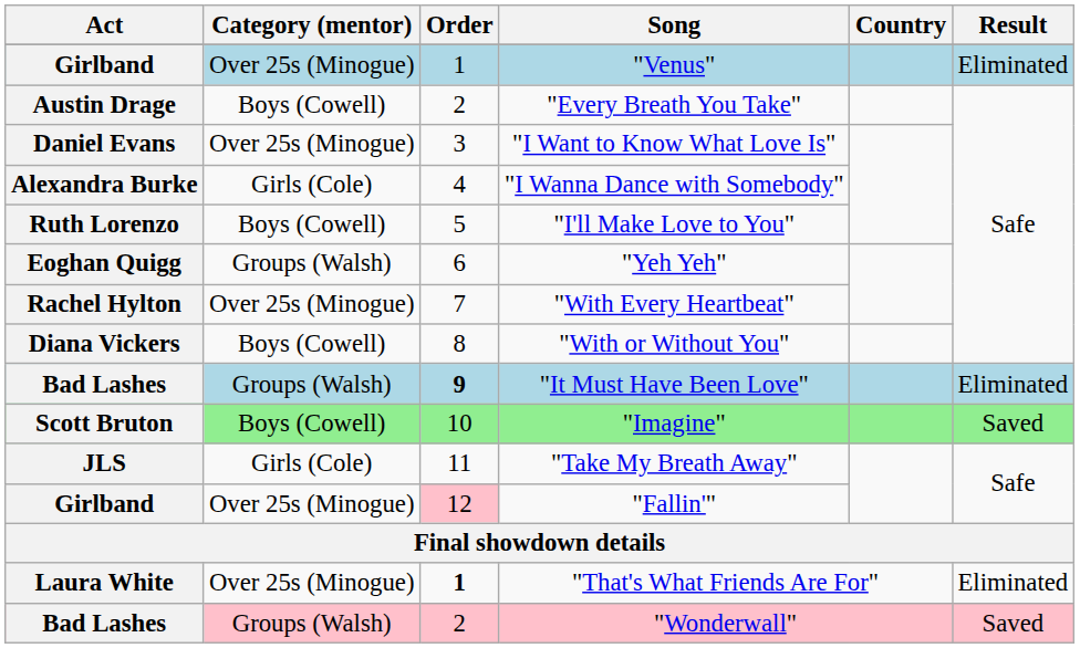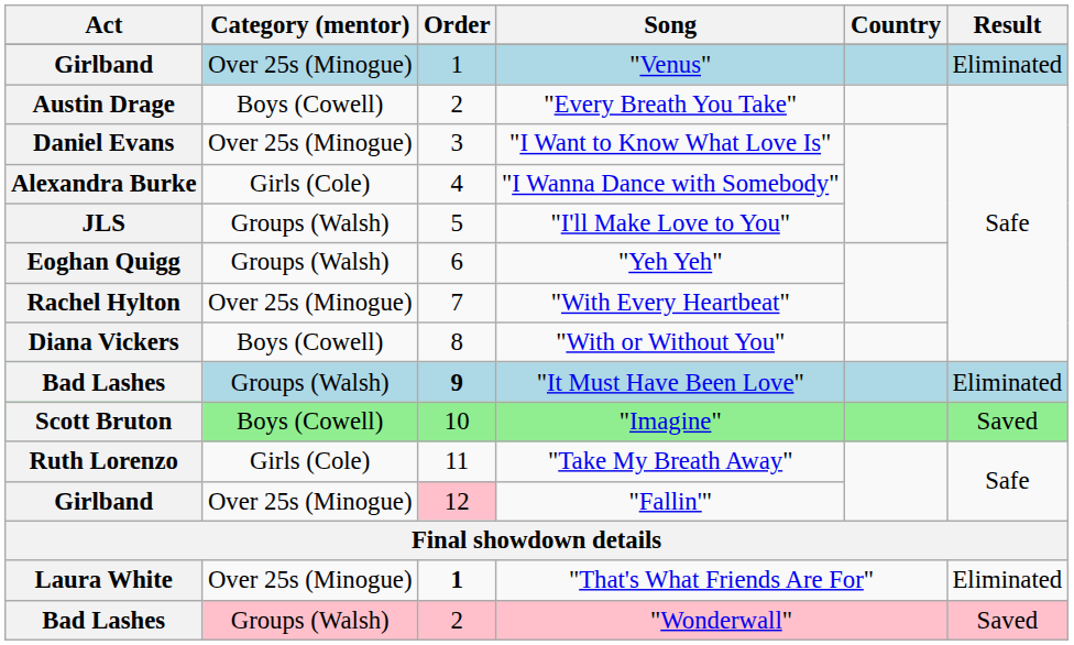 <table class="wikitable plainrowheaders" style="text-align:center;">
 <tr>
 <th scope="col">Act</th>
 <th scope="col">Category (mentor)</th>
 <th scope="col">Order</th>
 <th scope="col">Song</th>
 <th scope="col">Country</th>
 <th scope="col">Result</th>
 </tr>
 <tr>
 </tr>
 <tr style="background: lightblue">
 <th scope=row>Girlband</th>
 <td>Over 25s (Minogue)</td>
 <td>1</td>
 <td>"<a href='#'>Venus</a>"</td>
 <td></td>
 <td>Eliminated</td>
 </tr>
 <tr>
 <th scope=row>Austin Drage</th>
 <td>Boys (Cowell)</td>
 <td>2</td>
 <td>"<a href='#'>Every Breath You Take</a>"</td>
 <td></td>
 <td rowspan=7>Safe</td>
 </tr>
 <tr>
 <th scope=row>Daniel Evans</th>
 <td>Over 25s (Minogue)</td>
 <td>3</td>
 <td>"<a href='#'>I Want to Know What Love Is</a>"</td>
 <td rowspan=3></td>
 </tr>
 <tr>
 <th scope=row>Alexandra Burke</th>
 <td>Girls (Cole)</td>
 <td>4</td>
 <td>"<a href='#'>I Wanna Dance with Somebody</a>"</td>
 </tr>
 <tr>
-<th scope=row>Ruth Lorenzo</th>
-<td>Boys (Cowell)</td>
+<th scope=row>JLS</th>
+<td>Groups (Walsh)</td>
 <td>5</td>
 <td>"<a href='#'>I'll Make Love to You</a>"</td>
 </tr>
 <tr>
 <th scope=row>Eoghan Quigg</th>
 <td>Groups (Walsh)</td>
 <td>6</td>
 <td>"<a href='#'>Yeh Yeh</a>"</td>
 <td rowspan=2></td>
 </tr>
 <tr>
 <th scope=row>Rachel Hylton</th>
 <td>Over 25s (Minogue)</td>
 <td>7</td>
 <td>"<a href='#'>With Every Heartbeat</a>"</td>
 </tr>
 <tr>
 <th scope=row>Diana Vickers</th>
 <td>Boys (Cowell)</td>
 <td>8</td>
 <td>"<a href='#'>With or Without You</a>"</td>
 <td></td>
 </tr>
 <tr style="background: lightblue">
 <th scope=row>Bad Lashes</th>
 <td>Groups (Walsh)</td>
 <td><strong>9</strong></td>
 <td>"<a href='#'>It Must Have Been Love</a>"</td>
 <td></td>
 <td>Eliminated</td>
 </tr>
 <tr style="background:lightgreen;">
 <th scope=row>Scott Bruton</th>
 <td>Boys (Cowell)</td>
 <td>10</td>
 <td>"<a href='#'>Imagine</a>"</td>
 <td></td>
 <td>Saved</td>
 </tr>
 <tr>
-<th scope=row>JLS</th>
+<th scope=row>Ruth Lorenzo</th>
 <td>Girls (Cole)</td>
 <td>11</td>
 <td>"<a href='#'>Take My Breath Away</a>"</td>
 <td rowspan=2></td>
 <td rowspan=2>Safe</td>
 </tr>
 <tr>
 <th scope=row>Girlband</th>
 <td>Over 25s (Minogue)</td>
 <td style="background: pink;">12</td>
 <td>"<a href='#'>Fallin'</a>"</td>
 </tr>
 <tr>
 <th colspan="6">Final showdown details</th>
 </tr>
 <tr>
 <th scope=row>Laura White</th>
 <td>Over 25s (Minogue)</td>
 <td><strong>1</strong></td>
 <td colspan="2">"<a href='#'>That's What Friends Are For</a>"</td>
 <td>Eliminated</td>
 </tr>
 <tr style="background: pink">
 <th scope=row>Bad Lashes</th>
 <td>Groups (Walsh)</td>
 <td>2</td>
 <td colspan="2">"<a href='#'>Wonderwall</a>"</td>
 <td>Saved</td>
 </tr>
 </table>
